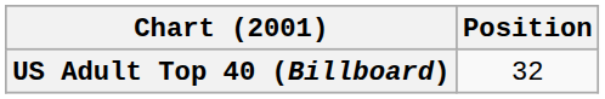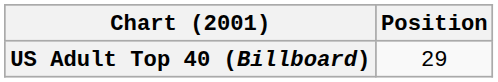 <table class="wikitable plainrowheaders" style="text-align:center">
 <tr>
 <th scope="col">Chart (2001)</th>
 <th scope="col">Position</th>
 </tr>
 <tr>
 <th scope="row">US Adult Top 40 (<em>Billboard</em>)</th>
-<td>32</td>
+<td>29</td>
 </tr>
 </table>
